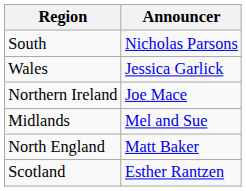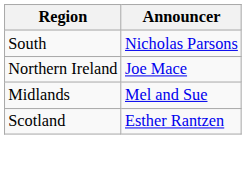 <table class="wikitable">
 <tr>
 <th>Region</th>
 <th>Announcer</th>
 </tr>
 <tr>
 <td>South</td>
 <td><a href='#'>Nicholas Parsons</a></td>
 </tr>
 <tr>
-<td>Wales</td>
-<td><a href='#'>Jessica Garlick</a></td>
-</tr>
-<tr>
 <td>Northern Ireland</td>
 <td><a href='#'>Joe Mace</a></td>
 </tr>
 <tr>
 <td>Midlands</td>
 <td><a href='#'>Mel and Sue</a></td>
 </tr>
 <tr>
-<td>North England</td>
-<td><a href='#'>Matt Baker</a></td>
-</tr>
-<tr>
 <td>Scotland</td>
 <td><a href='#'>Esther Rantzen</a></td>
 </tr>
 </table>
